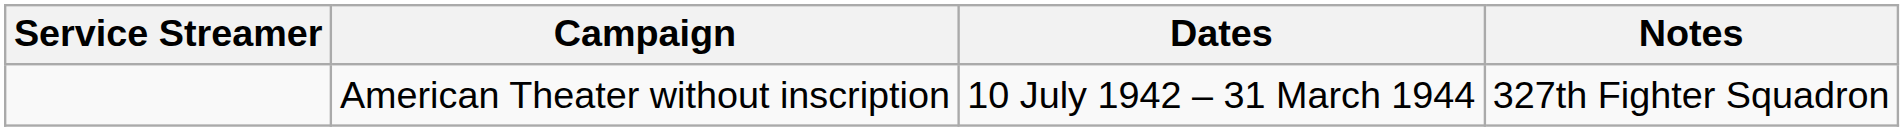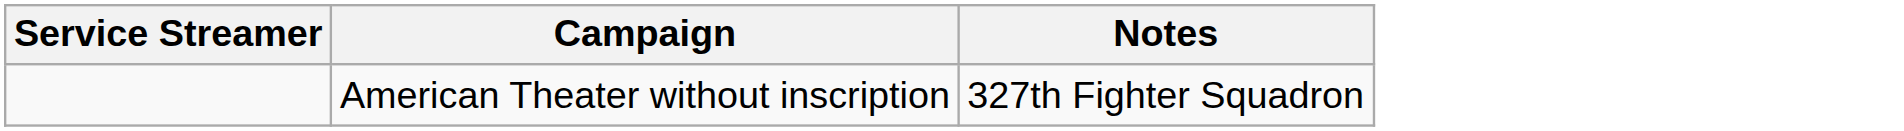 <table class="wikitable">
 <tr style="background:#efefef;">
 <th>Service Streamer</th>
 <th>Campaign</th>
-<th>Dates</th>
 <th>Notes</th>
 </tr>
 <tr>
 <td></td>
 <td>American Theater without inscription</td>
-<td>10 July 1942 – 31 March 1944</td>
 <td>327th Fighter Squadron</td>
 </tr>
 </table>
